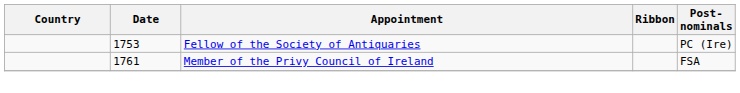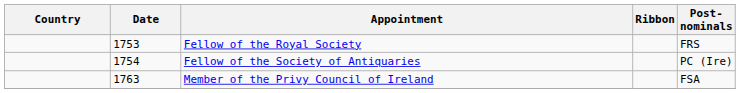 <table class="wikitable">
 <tr>
 <th style="width:15%;">Country</th>
 <th style="width:10%;">Date</th>
 <th style="width:65%;">Appointment</th>
 <th style="width:5%;">Ribbon</th>
 <th style="width:5%;">Post-nominals</th>
 </tr>
 <tr>
 <td></td>
 <td>1753</td>
+<td><a href='#'>Fellow of the Royal Society</a></td>
+<td></td>
+<td>FRS</td>
+</tr>
+<tr>
+<td></td>
+<td>1754</td>
 <td><a href='#'>Fellow of the Society of Antiquaries</a></td>
 <td></td>
 <td>PC (Ire)</td>
 </tr>
 <tr>
 <td></td>
-<td>1761</td>
+<td>1763</td>
 <td><a href='#'>Member of the Privy Council of Ireland</a></td>
 <td></td>
 <td>FSA</td>
 </tr>
 <tr>
 </tr>
 </table>
